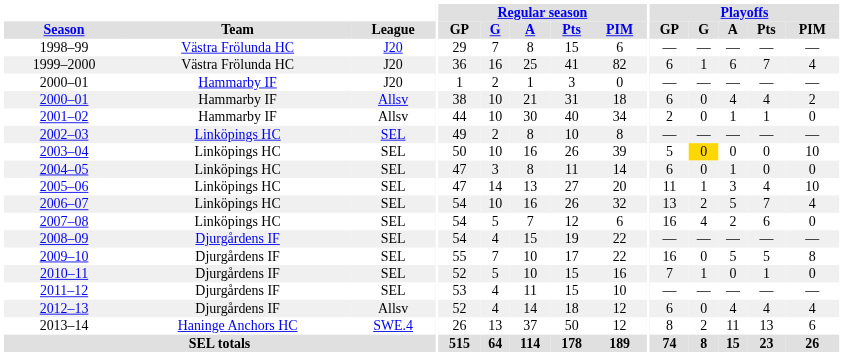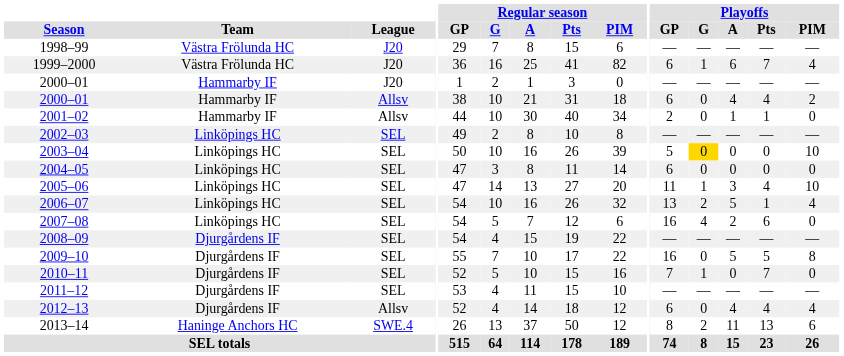 <table border="0" cellpadding="1" cellspacing="0" style="text-align:center; width:60em">
 <tr bgcolor="#e0e0e0">
 <th colspan="3" bgcolor="#ffffff"></th>
 <th rowspan="99" bgcolor="#ffffff"></th>
 <th colspan="5"><a href='#'>Regular season</a></th>
 <th rowspan="99" bgcolor="#ffffff"></th>
 <th colspan="5"><a href='#'>Playoffs</a></th>
 </tr>
 <tr bgcolor="#e0e0e0">
 <th><a href='#'>Season</a></th>
 <th>Team</th>
 <th>League</th>
 <th>GP</th>
 <th><a href='#'>G</a></th>
 <th><a href='#'>A</a></th>
 <th><a href='#'>Pts</a></th>
 <th><a href='#'>PIM</a></th>
 <th>GP</th>
 <th>G</th>
 <th>A</th>
 <th>Pts</th>
 <th>PIM</th>
 </tr>
 <tr>
 <td>1998–99</td>
 <td><a href='#'>Västra Frölunda HC</a></td>
 <td><a href='#'>J20</a></td>
 <td>29</td>
 <td>7</td>
 <td>8</td>
 <td>15</td>
 <td>6</td>
 <td>—</td>
 <td>—</td>
 <td>—</td>
 <td>—</td>
 <td>—</td>
 </tr>
 <tr bgcolor="#f0f0f0">
 <td>1999–2000</td>
 <td>Västra Frölunda HC</td>
 <td>J20</td>
 <td>36</td>
 <td>16</td>
 <td>25</td>
 <td>41</td>
 <td>82</td>
 <td>6</td>
 <td>1</td>
 <td>6</td>
 <td>7</td>
 <td>4</td>
 </tr>
 <tr>
 <td>2000–01</td>
 <td><a href='#'>Hammarby IF</a></td>
 <td>J20</td>
 <td>1</td>
 <td>2</td>
 <td>1</td>
 <td>3</td>
 <td>0</td>
 <td>—</td>
 <td>—</td>
 <td>—</td>
 <td>—</td>
 <td>—</td>
 </tr>
 <tr bgcolor="#f0f0f0">
 <td><a href='#'>2000–01</a></td>
 <td>Hammarby IF</td>
 <td><a href='#'>Allsv</a></td>
 <td>38</td>
 <td>10</td>
 <td>21</td>
 <td>31</td>
 <td>18</td>
 <td>6</td>
 <td>0</td>
 <td>4</td>
 <td>4</td>
 <td>2</td>
 </tr>
 <tr>
 <td><a href='#'>2001–02</a></td>
 <td>Hammarby IF</td>
 <td>Allsv</td>
 <td>44</td>
 <td>10</td>
 <td>30</td>
 <td>40</td>
 <td>34</td>
 <td>2</td>
 <td>0</td>
 <td>1</td>
 <td>1</td>
 <td>0</td>
 </tr>
 <tr bgcolor="#f0f0f0">
 <td><a href='#'>2002–03</a></td>
 <td><a href='#'>Linköpings HC</a></td>
 <td><a href='#'>SEL</a></td>
 <td>49</td>
 <td>2</td>
 <td>8</td>
 <td>10</td>
 <td>8</td>
 <td>—</td>
 <td>—</td>
 <td>—</td>
 <td>—</td>
 <td>—</td>
 </tr>
 <tr>
 <td><a href='#'>2003–04</a></td>
 <td>Linköpings HC</td>
 <td>SEL</td>
 <td>50</td>
 <td>10</td>
 <td>16</td>
 <td>26</td>
 <td>39</td>
 <td>5</td>
 <td style="background: gold;">0</td>
 <td>0</td>
 <td>0</td>
 <td>10</td>
 </tr>
 <tr bgcolor="#f0f0f0">
 <td><a href='#'>2004–05</a></td>
 <td>Linköpings HC</td>
 <td>SEL</td>
 <td>47</td>
 <td>3</td>
 <td>8</td>
 <td>11</td>
 <td>14</td>
 <td>6</td>
 <td>0</td>
-<td>1</td>
+<td>0</td>
 <td>0</td>
 <td>0</td>
 </tr>
 <tr>
 <td><a href='#'>2005–06</a></td>
 <td>Linköpings HC</td>
 <td>SEL</td>
 <td>47</td>
 <td>14</td>
 <td>13</td>
 <td>27</td>
 <td>20</td>
 <td>11</td>
 <td>1</td>
 <td>3</td>
 <td>4</td>
 <td>10</td>
 </tr>
 <tr bgcolor="#f0f0f0">
 <td><a href='#'>2006–07</a></td>
 <td>Linköpings HC</td>
 <td>SEL</td>
 <td>54</td>
 <td>10</td>
 <td>16</td>
 <td>26</td>
 <td>32</td>
 <td>13</td>
 <td>2</td>
 <td>5</td>
-<td>7</td>
+<td>1</td>
 <td>4</td>
 </tr>
 <tr>
 <td><a href='#'>2007–08</a></td>
 <td>Linköpings HC</td>
 <td>SEL</td>
 <td>54</td>
 <td>5</td>
 <td>7</td>
 <td>12</td>
 <td>6</td>
 <td>16</td>
 <td>4</td>
 <td>2</td>
 <td>6</td>
 <td>0</td>
 </tr>
 <tr bgcolor="#f0f0f0">
 <td><a href='#'>2008–09</a></td>
 <td><a href='#'>Djurgårdens IF</a></td>
 <td>SEL</td>
 <td>54</td>
 <td>4</td>
 <td>15</td>
 <td>19</td>
 <td>22</td>
 <td>—</td>
 <td>—</td>
 <td>—</td>
 <td>—</td>
 <td>—</td>
 </tr>
 <tr>
 <td><a href='#'>2009–10</a></td>
 <td>Djurgårdens IF</td>
 <td>SEL</td>
 <td>55</td>
 <td>7</td>
 <td>10</td>
 <td>17</td>
 <td>22</td>
 <td>16</td>
 <td>0</td>
 <td>5</td>
 <td>5</td>
 <td>8</td>
 </tr>
 <tr bgcolor="#f0f0f0">
 <td><a href='#'>2010–11</a></td>
 <td>Djurgårdens IF</td>
 <td>SEL</td>
 <td>52</td>
 <td>5</td>
 <td>10</td>
 <td>15</td>
 <td>16</td>
 <td>7</td>
 <td>1</td>
 <td>0</td>
-<td>1</td>
+<td>7</td>
 <td>0</td>
 </tr>
 <tr>
 <td><a href='#'>2011–12</a></td>
 <td>Djurgårdens IF</td>
 <td>SEL</td>
 <td>53</td>
 <td>4</td>
 <td>11</td>
 <td>15</td>
 <td>10</td>
 <td>—</td>
 <td>—</td>
 <td>—</td>
 <td>—</td>
 <td>—</td>
 </tr>
 <tr bgcolor="#f0f0f0">
 <td><a href='#'>2012–13</a></td>
 <td>Djurgårdens IF</td>
 <td>Allsv</td>
 <td>52</td>
 <td>4</td>
 <td>14</td>
 <td>18</td>
 <td>12</td>
 <td>6</td>
 <td>0</td>
 <td>4</td>
 <td>4</td>
 <td>4</td>
 </tr>
 <tr>
 <td>2013–14</td>
 <td><a href='#'>Haninge Anchors HC</a></td>
 <td><a href='#'>SWE.4</a></td>
 <td>26</td>
 <td>13</td>
 <td>37</td>
 <td>50</td>
 <td>12</td>
 <td>8</td>
 <td>2</td>
 <td>11</td>
 <td>13</td>
 <td>6</td>
 </tr>
 <tr bgcolor="#e0e0e0">
 <th colspan="3">SEL totals</th>
 <th>515</th>
 <th>64</th>
 <th>114</th>
 <th>178</th>
 <th>189</th>
 <th>74</th>
 <th>8</th>
 <th>15</th>
 <th>23</th>
 <th>26</th>
 </tr>
 </table>
